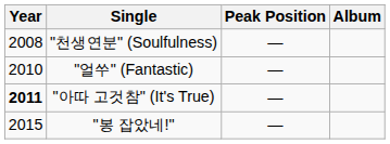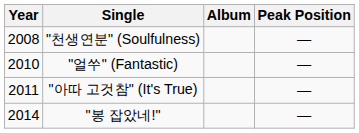 <table class="wikitable" style="text-align:center">
 <tr>
 <th>Year</th>
 <th>Single</th>
+<th>Album</th>
 <th>Peak Position</th>
-<th>Album</th>
 </tr>
 <tr>
 <td>2008</td>
 <td>"천생연분" (Soulfulness)</td>
+<td></td>
 <td>—</td>
-<td></td>
 </tr>
 <tr>
 <td>2010</td>
 <td>"얼쑤" (Fantastic)</td>
+<td></td>
 <td>—</td>
-<td></td>
 </tr>
 <tr>
-<td><strong>2011</strong></td>
+<td>2011</td>
 <td>"아따 고것참" (It's True)</td>
+<td></td>
 <td>—</td>
-<td></td>
 </tr>
 <tr>
-<td>2015</td>
+<td>2014</td>
 <td>"봉 잡았네!"</td>
+<td></td>
 <td>—</td>
-<td></td>
 </tr>
 </table>
